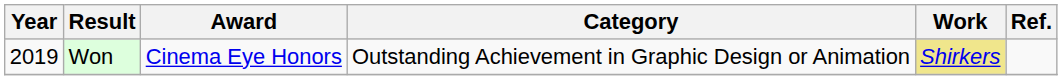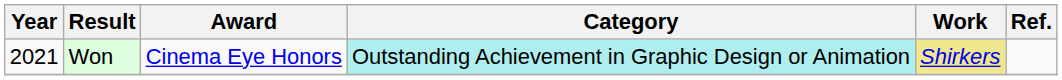 <table class="wikitable">
 <tr>
 <th>Year</th>
 <th>Result</th>
 <th>Award</th>
 <th>Category</th>
 <th>Work</th>
 <th>Ref.</th>
 </tr>
 <tr>
-<td>2019</td>
+<td>2021</td>
 <td style="background: #ddffdd">Won</td>
 <td><a href='#'>Cinema Eye Honors</a></td>
-<td>Outstanding Achievement in Graphic Design or Animation</td>
+<td style="background: paleturquoise;">Outstanding Achievement in Graphic Design or Animation</td>
 <td style="background: khaki;"><em><a href='#'>Shirkers</a></em></td>
 <td></td>
 </tr>
 <tr>
 </tr>
 </table>
